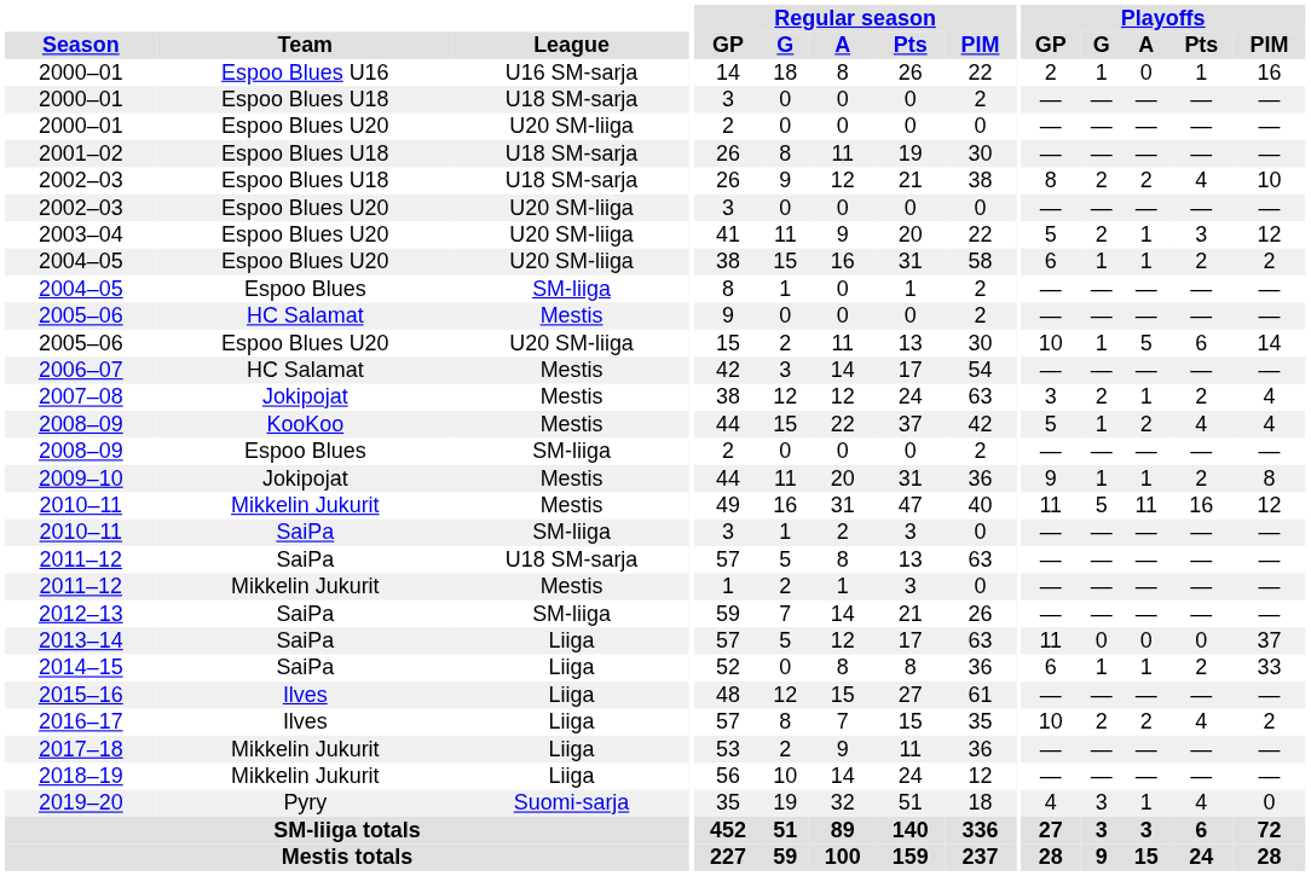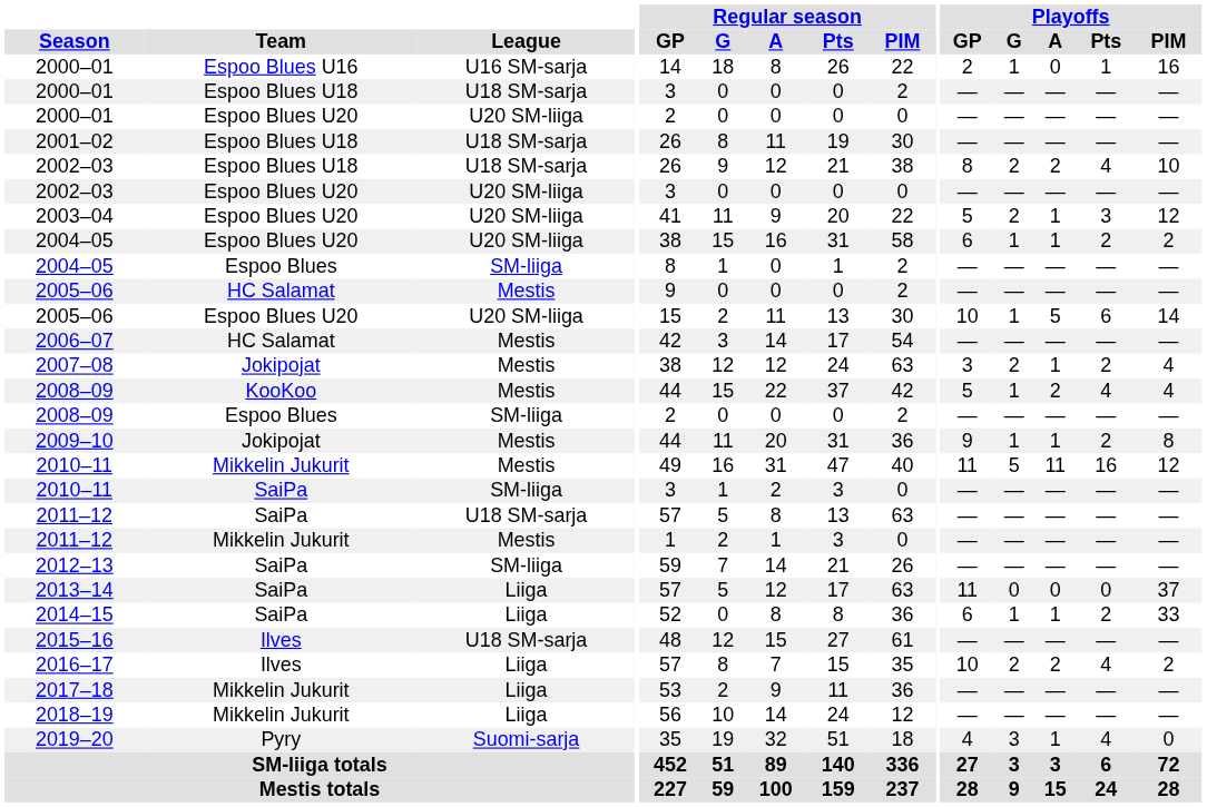 <table border="0" cellpadding="1" cellspacing="0" style="text-align:center; width:60em">
 <tr bgcolor="#e0e0e0">
 <th colspan="3" bgcolor="#ffffff"></th>
 <th rowspan="99" bgcolor="#ffffff"></th>
 <th colspan="5"><a href='#'>Regular season</a></th>
 <th rowspan="99" bgcolor="#ffffff"></th>
 <th colspan="5"><a href='#'>Playoffs</a></th>
 </tr>
 <tr bgcolor="#e0e0e0">
 <th><a href='#'>Season</a></th>
 <th>Team</th>
 <th>League</th>
 <th>GP</th>
 <th><a href='#'>G</a></th>
 <th><a href='#'>A</a></th>
 <th><a href='#'>Pts</a></th>
 <th><a href='#'>PIM</a></th>
 <th>GP</th>
 <th>G</th>
 <th>A</th>
 <th>Pts</th>
 <th>PIM</th>
 </tr>
 <tr>
 <td>2000–01</td>
 <td><a href='#'>Espoo Blues</a> U16</td>
 <td>U16 SM-sarja</td>
 <td>14</td>
 <td>18</td>
 <td>8</td>
 <td>26</td>
 <td>22</td>
 <td>2</td>
 <td>1</td>
 <td>0</td>
 <td>1</td>
 <td>16</td>
 </tr>
 <tr bgcolor="#f0f0f0">
 <td>2000–01</td>
 <td>Espoo Blues U18</td>
 <td>U18 SM-sarja</td>
 <td>3</td>
 <td>0</td>
 <td>0</td>
 <td>0</td>
 <td>2</td>
 <td>—</td>
 <td>—</td>
 <td>—</td>
 <td>—</td>
 <td>—</td>
 </tr>
 <tr>
 <td>2000–01</td>
 <td>Espoo Blues U20</td>
 <td>U20 SM-liiga</td>
 <td>2</td>
 <td>0</td>
 <td>0</td>
 <td>0</td>
 <td>0</td>
 <td>—</td>
 <td>—</td>
 <td>—</td>
 <td>—</td>
 <td>—</td>
 </tr>
 <tr bgcolor="#f0f0f0">
 <td>2001–02</td>
 <td>Espoo Blues U18</td>
 <td>U18 SM-sarja</td>
 <td>26</td>
 <td>8</td>
 <td>11</td>
 <td>19</td>
 <td>30</td>
 <td>—</td>
 <td>—</td>
 <td>—</td>
 <td>—</td>
 <td>—</td>
 </tr>
 <tr>
 <td>2002–03</td>
 <td>Espoo Blues U18</td>
 <td>U18 SM-sarja</td>
 <td>26</td>
 <td>9</td>
 <td>12</td>
 <td>21</td>
 <td>38</td>
 <td>8</td>
 <td>2</td>
 <td>2</td>
 <td>4</td>
 <td>10</td>
 </tr>
 <tr bgcolor="#f0f0f0">
 <td>2002–03</td>
 <td>Espoo Blues U20</td>
 <td>U20 SM-liiga</td>
 <td>3</td>
 <td>0</td>
 <td>0</td>
 <td>0</td>
 <td>0</td>
 <td>—</td>
 <td>—</td>
 <td>—</td>
 <td>—</td>
 <td>—</td>
 </tr>
 <tr>
 <td>2003–04</td>
 <td>Espoo Blues U20</td>
 <td>U20 SM-liiga</td>
 <td>41</td>
 <td>11</td>
 <td>9</td>
 <td>20</td>
 <td>22</td>
 <td>5</td>
 <td>2</td>
 <td>1</td>
 <td>3</td>
 <td>12</td>
 </tr>
 <tr bgcolor="#f0f0f0">
 <td>2004–05</td>
 <td>Espoo Blues U20</td>
 <td>U20 SM-liiga</td>
 <td>38</td>
 <td>15</td>
 <td>16</td>
 <td>31</td>
 <td>58</td>
 <td>6</td>
 <td>1</td>
 <td>1</td>
 <td>2</td>
 <td>2</td>
 </tr>
 <tr>
 <td><a href='#'>2004–05</a></td>
 <td>Espoo Blues</td>
 <td><a href='#'>SM-liiga</a></td>
 <td>8</td>
 <td>1</td>
 <td>0</td>
 <td>1</td>
 <td>2</td>
 <td>—</td>
 <td>—</td>
 <td>—</td>
 <td>—</td>
 <td>—</td>
 </tr>
 <tr bgcolor="#f0f0f0">
 <td><a href='#'>2005–06</a></td>
 <td><a href='#'>HC Salamat</a></td>
 <td><a href='#'>Mestis</a></td>
 <td>9</td>
 <td>0</td>
 <td>0</td>
 <td>0</td>
 <td>2</td>
 <td>—</td>
 <td>—</td>
 <td>—</td>
 <td>—</td>
 <td>—</td>
 </tr>
 <tr>
 <td>2005–06</td>
 <td>Espoo Blues U20</td>
 <td>U20 SM-liiga</td>
 <td>15</td>
 <td>2</td>
 <td>11</td>
 <td>13</td>
 <td>30</td>
 <td>10</td>
 <td>1</td>
 <td>5</td>
 <td>6</td>
 <td>14</td>
 </tr>
 <tr bgcolor="#f0f0f0">
 <td><a href='#'>2006–07</a></td>
 <td>HC Salamat</td>
 <td>Mestis</td>
 <td>42</td>
 <td>3</td>
 <td>14</td>
 <td>17</td>
 <td>54</td>
 <td>—</td>
 <td>—</td>
 <td>—</td>
 <td>—</td>
 <td>—</td>
 </tr>
 <tr>
 <td><a href='#'>2007–08</a></td>
 <td><a href='#'>Jokipojat</a></td>
 <td>Mestis</td>
 <td>38</td>
 <td>12</td>
 <td>12</td>
 <td>24</td>
 <td>63</td>
 <td>3</td>
 <td>2</td>
 <td>1</td>
 <td>2</td>
 <td>4</td>
 </tr>
 <tr bgcolor="#f0f0f0">
 <td><a href='#'>2008–09</a></td>
 <td><a href='#'>KooKoo</a></td>
 <td>Mestis</td>
 <td>44</td>
 <td>15</td>
 <td>22</td>
 <td>37</td>
 <td>42</td>
 <td>5</td>
 <td>1</td>
 <td>2</td>
 <td>4</td>
 <td>4</td>
 </tr>
 <tr>
 <td><a href='#'>2008–09</a></td>
 <td>Espoo Blues</td>
 <td>SM-liiga</td>
 <td>2</td>
 <td>0</td>
 <td>0</td>
 <td>0</td>
 <td>2</td>
 <td>—</td>
 <td>—</td>
 <td>—</td>
 <td>—</td>
 <td>—</td>
 </tr>
 <tr bgcolor="#f0f0f0">
 <td><a href='#'>2009–10</a></td>
 <td>Jokipojat</td>
 <td>Mestis</td>
 <td>44</td>
 <td>11</td>
 <td>20</td>
 <td>31</td>
 <td>36</td>
 <td>9</td>
 <td>1</td>
 <td>1</td>
 <td>2</td>
 <td>8</td>
 </tr>
 <tr>
 <td><a href='#'>2010–11</a></td>
 <td><a href='#'>Mikkelin Jukurit</a></td>
 <td>Mestis</td>
 <td>49</td>
 <td>16</td>
 <td>31</td>
 <td>47</td>
 <td>40</td>
 <td>11</td>
 <td>5</td>
 <td>11</td>
 <td>16</td>
 <td>12</td>
 </tr>
 <tr bgcolor="#f0f0f0">
 <td><a href='#'>2010–11</a></td>
 <td><a href='#'>SaiPa</a></td>
 <td>SM-liiga</td>
 <td>3</td>
 <td>1</td>
 <td>2</td>
 <td>3</td>
 <td>0</td>
 <td>—</td>
 <td>—</td>
 <td>—</td>
 <td>—</td>
 <td>—</td>
 </tr>
 <tr>
 <td><a href='#'>2011–12</a></td>
 <td>SaiPa</td>
 <td>U18 SM-sarja</td>
 <td>57</td>
 <td>5</td>
 <td>8</td>
 <td>13</td>
 <td>63</td>
 <td>—</td>
 <td>—</td>
 <td>—</td>
 <td>—</td>
 <td>—</td>
 </tr>
 <tr bgcolor="#f0f0f0">
 <td><a href='#'>2011–12</a></td>
 <td>Mikkelin Jukurit</td>
 <td>Mestis</td>
 <td>1</td>
 <td>2</td>
 <td>1</td>
 <td>3</td>
 <td>0</td>
 <td>—</td>
 <td>—</td>
 <td>—</td>
 <td>—</td>
 <td>—</td>
 </tr>
 <tr>
 <td><a href='#'>2012–13</a></td>
 <td>SaiPa</td>
 <td>SM-liiga</td>
 <td>59</td>
 <td>7</td>
 <td>14</td>
 <td>21</td>
 <td>26</td>
 <td>—</td>
 <td>—</td>
 <td>—</td>
 <td>—</td>
 <td>—</td>
 </tr>
 <tr bgcolor="#f0f0f0">
 <td><a href='#'>2013–14</a></td>
 <td>SaiPa</td>
 <td>Liiga</td>
 <td>57</td>
 <td>5</td>
 <td>12</td>
 <td>17</td>
 <td>63</td>
 <td>11</td>
 <td>0</td>
 <td>0</td>
 <td>0</td>
 <td>37</td>
 </tr>
 <tr>
 <td><a href='#'>2014–15</a></td>
 <td>SaiPa</td>
 <td>Liiga</td>
 <td>52</td>
 <td>0</td>
 <td>8</td>
 <td>8</td>
 <td>36</td>
 <td>6</td>
 <td>1</td>
 <td>1</td>
 <td>2</td>
 <td>33</td>
 </tr>
 <tr bgcolor="#f0f0f0">
 <td><a href='#'>2015–16</a></td>
 <td><a href='#'>Ilves</a></td>
-<td>Liiga</td>
+<td>U18 SM-sarja</td>
 <td>48</td>
 <td>12</td>
 <td>15</td>
 <td>27</td>
 <td>61</td>
 <td>—</td>
 <td>—</td>
 <td>—</td>
 <td>—</td>
 <td>—</td>
 </tr>
 <tr>
 <td><a href='#'>2016–17</a></td>
 <td>Ilves</td>
 <td>Liiga</td>
 <td>57</td>
 <td>8</td>
 <td>7</td>
 <td>15</td>
 <td>35</td>
 <td>10</td>
 <td>2</td>
 <td>2</td>
 <td>4</td>
 <td>2</td>
 </tr>
 <tr bgcolor="#f0f0f0">
 <td><a href='#'>2017–18</a></td>
 <td>Mikkelin Jukurit</td>
 <td>Liiga</td>
 <td>53</td>
 <td>2</td>
 <td>9</td>
 <td>11</td>
 <td>36</td>
 <td>—</td>
 <td>—</td>
 <td>—</td>
 <td>—</td>
 <td>—</td>
 </tr>
 <tr>
 <td><a href='#'>2018–19</a></td>
 <td>Mikkelin Jukurit</td>
 <td>Liiga</td>
 <td>56</td>
 <td>10</td>
 <td>14</td>
 <td>24</td>
 <td>12</td>
 <td>—</td>
 <td>—</td>
 <td>—</td>
 <td>—</td>
 <td>—</td>
 </tr>
 <tr bgcolor="#f0f0f0">
 <td><a href='#'>2019–20</a></td>
 <td>Pyry</td>
 <td><a href='#'>Suomi-sarja</a></td>
 <td>35</td>
 <td>19</td>
 <td>32</td>
 <td>51</td>
 <td>18</td>
 <td>4</td>
 <td>3</td>
 <td>1</td>
 <td>4</td>
 <td>0</td>
 </tr>
 <tr>
 </tr>
 <tr ALIGN="center" bgcolor="#e0e0e0">
 <th colspan="3">SM-liiga totals</th>
 <th ALIGN="center">452</th>
 <th ALIGN="center">51</th>
 <th ALIGN="center">89</th>
 <th ALIGN="center">140</th>
 <th ALIGN="center">336</th>
 <th ALIGN="center">27</th>
 <th ALIGN="center">3</th>
 <th ALIGN="center">3</th>
 <th ALIGN="center">6</th>
 <th ALIGN="center">72</th>
 </tr>
 <tr>
 </tr>
 <tr ALIGN="center" bgcolor="#e0e0e0">
 <th colspan="3">Mestis totals</th>
 <th ALIGN="center">227</th>
 <th ALIGN="center">59</th>
 <th ALIGN="center">100</th>
 <th ALIGN="center">159</th>
 <th ALIGN="center">237</th>
 <th ALIGN="center">28</th>
 <th ALIGN="center">9</th>
 <th ALIGN="center">15</th>
 <th ALIGN="center">24</th>
 <th ALIGN="center">28</th>
 </tr>
 </table>
